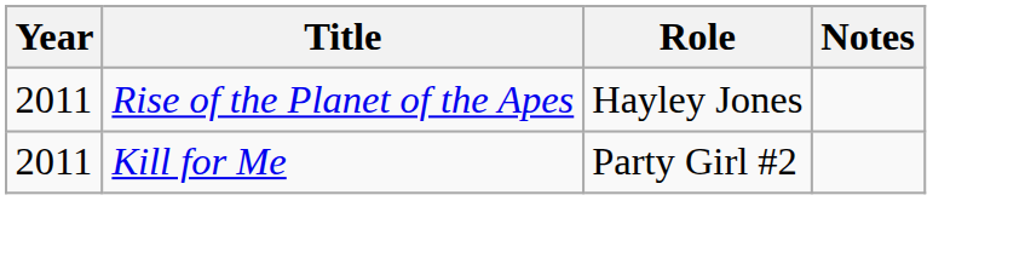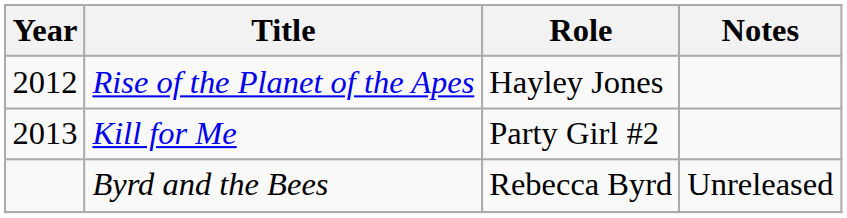 <table class="wikitable sortable">
 <tr>
 <th>Year</th>
 <th>Title</th>
 <th>Role</th>
 <th class="unsortable">Notes</th>
 </tr>
 <tr>
-<td>2011</td>
+<td>2012</td>
 <td><em><a href='#'>Rise of the Planet of the Apes</a></em></td>
 <td>Hayley Jones</td>
 <td></td>
 </tr>
 <tr>
-<td>2011</td>
+<td>2013</td>
 <td><em><a href='#'>Kill for Me</a></em></td>
 <td>Party Girl #2</td>
 <td></td>
 </tr>
+<tr>
+<td></td>
+<td><em>Byrd and the Bees</em></td>
+<td>Rebecca Byrd</td>
+<td>Unreleased</td>
+</tr>
 </table>
